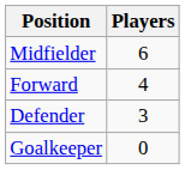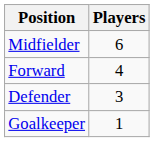 <table class="sortable wikitable">
 <tr>
 <th>Position</th>
 <th>Players</th>
 </tr>
 <tr>
 <td><a href='#'>Midfielder</a></td>
 <td align=center>6</td>
 </tr>
 <tr>
 <td><a href='#'>Forward</a></td>
 <td align=center>4</td>
 </tr>
 <tr>
 <td><a href='#'>Defender</a></td>
 <td align=center>3</td>
 </tr>
 <tr>
 <td><a href='#'>Goalkeeper</a></td>
-<td align=center>0</td>
+<td align=center>1</td>
 </tr>
 </table>
